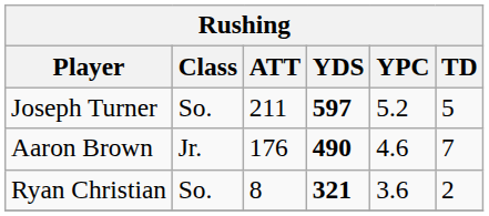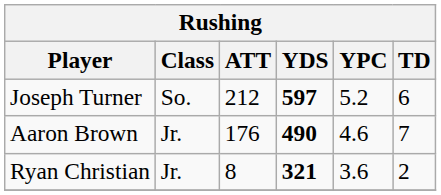 <table class="wikitable">
 <tr>
 <th colspan="6" align="center">Rushing</th>
 </tr>
 <tr>
 <th>Player</th>
 <th>Class</th>
 <th>ATT</th>
 <th>YDS</th>
 <th>YPC</th>
 <th>TD</th>
 </tr>
 <tr>
 <td>Joseph Turner</td>
 <td>So.</td>
-<td>211</td>
+<td>212</td>
 <td><strong>597</strong></td>
 <td>5.2</td>
-<td>5</td>
+<td>6</td>
 </tr>
 <tr>
 <td>Aaron Brown</td>
 <td>Jr.</td>
 <td>176</td>
 <td><strong>490</strong></td>
 <td>4.6</td>
 <td>7</td>
 </tr>
 <tr>
 <td>Ryan Christian</td>
-<td>So.</td>
+<td>Jr.</td>
 <td>8</td>
 <td><strong>321</strong></td>
 <td>3.6</td>
 <td>2</td>
 </tr>
 <tr>
 </tr>
 </table>
